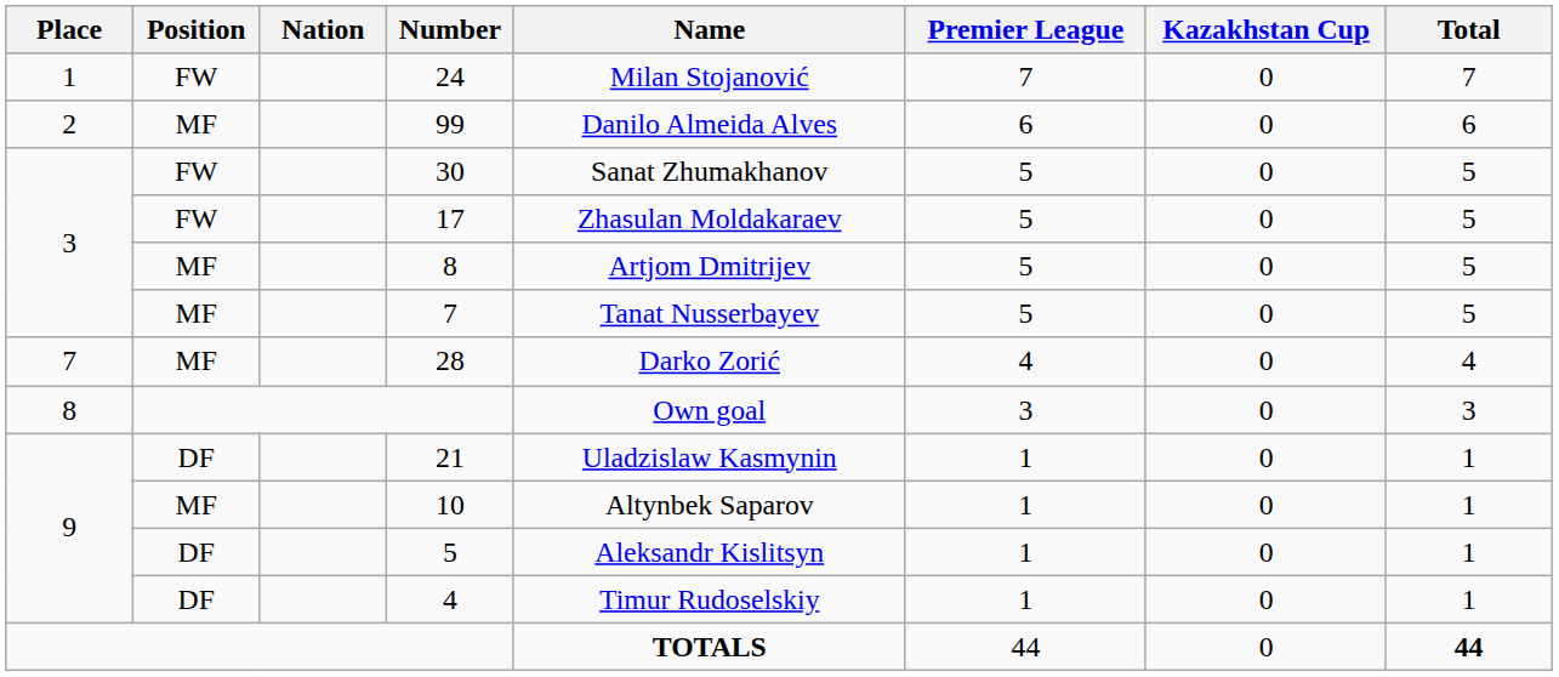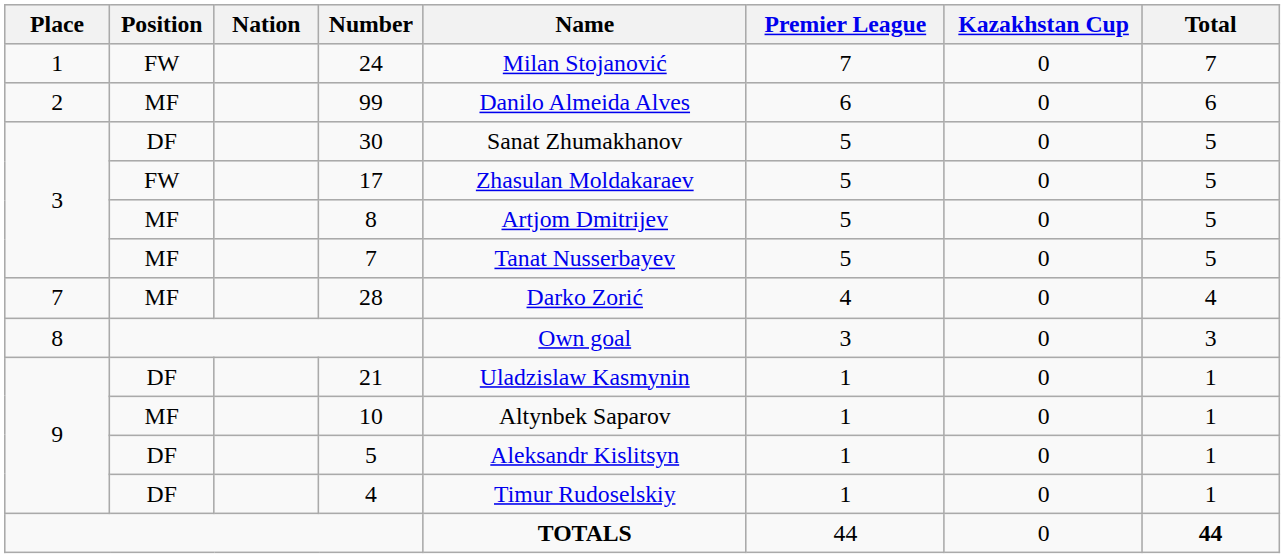 <table class="wikitable" style="font-size: 95%; text-align: center;">
 <tr>
 <th width=60>Place</th>
 <th width=60>Position</th>
 <th width=60>Nation</th>
 <th width=60>Number</th>
 <th width=200>Name</th>
 <th width=120><a href='#'>Premier League</a></th>
 <th width=120><a href='#'>Kazakhstan Cup</a></th>
 <th width=80><strong>Total</strong></th>
 </tr>
 <tr>
 <td>1</td>
 <td>FW</td>
 <td></td>
 <td>24</td>
 <td><a href='#'>Milan Stojanović</a></td>
 <td>7</td>
 <td>0</td>
 <td>7</td>
 </tr>
 <tr>
 <td>2</td>
 <td>MF</td>
 <td></td>
 <td>99</td>
 <td><a href='#'>Danilo Almeida Alves</a></td>
 <td>6</td>
 <td>0</td>
 <td>6</td>
 </tr>
 <tr>
 <td rowspan="4">3</td>
-<td>FW</td>
+<td>DF</td>
 <td></td>
 <td>30</td>
 <td>Sanat Zhumakhanov</td>
 <td>5</td>
 <td>0</td>
 <td>5</td>
 </tr>
 <tr>
 <td>FW</td>
 <td></td>
 <td>17</td>
 <td><a href='#'>Zhasulan Moldakaraev</a></td>
 <td>5</td>
 <td>0</td>
 <td>5</td>
 </tr>
 <tr>
 <td>MF</td>
 <td></td>
 <td>8</td>
 <td><a href='#'>Artjom Dmitrijev</a></td>
 <td>5</td>
 <td>0</td>
 <td>5</td>
 </tr>
 <tr>
 <td>MF</td>
 <td></td>
 <td>7</td>
 <td><a href='#'>Tanat Nusserbayev</a></td>
 <td>5</td>
 <td>0</td>
 <td>5</td>
 </tr>
 <tr>
 <td>7</td>
 <td>MF</td>
 <td></td>
 <td>28</td>
 <td><a href='#'>Darko Zorić</a></td>
 <td>4</td>
 <td>0</td>
 <td>4</td>
 </tr>
 <tr>
 <td>8</td>
 <td colspan="3"></td>
 <td><a href='#'>Own goal</a></td>
 <td>3</td>
 <td>0</td>
 <td>3</td>
 </tr>
 <tr>
 <td rowspan="4">9</td>
 <td>DF</td>
 <td></td>
 <td>21</td>
 <td><a href='#'>Uladzislaw Kasmynin</a></td>
 <td>1</td>
 <td>0</td>
 <td>1</td>
 </tr>
 <tr>
 <td>MF</td>
 <td></td>
 <td>10</td>
 <td>Altynbek Saparov</td>
 <td>1</td>
 <td>0</td>
 <td>1</td>
 </tr>
 <tr>
 <td>DF</td>
 <td></td>
 <td>5</td>
 <td><a href='#'>Aleksandr Kislitsyn</a></td>
 <td>1</td>
 <td>0</td>
 <td>1</td>
 </tr>
 <tr>
 <td>DF</td>
 <td></td>
 <td>4</td>
 <td><a href='#'>Timur Rudoselskiy</a></td>
 <td>1</td>
 <td>0</td>
 <td>1</td>
 </tr>
 <tr>
 <td colspan="4"></td>
 <td><strong>TOTALS</strong></td>
 <td>44</td>
 <td>0</td>
 <td><strong>44</strong></td>
 </tr>
 </table>
